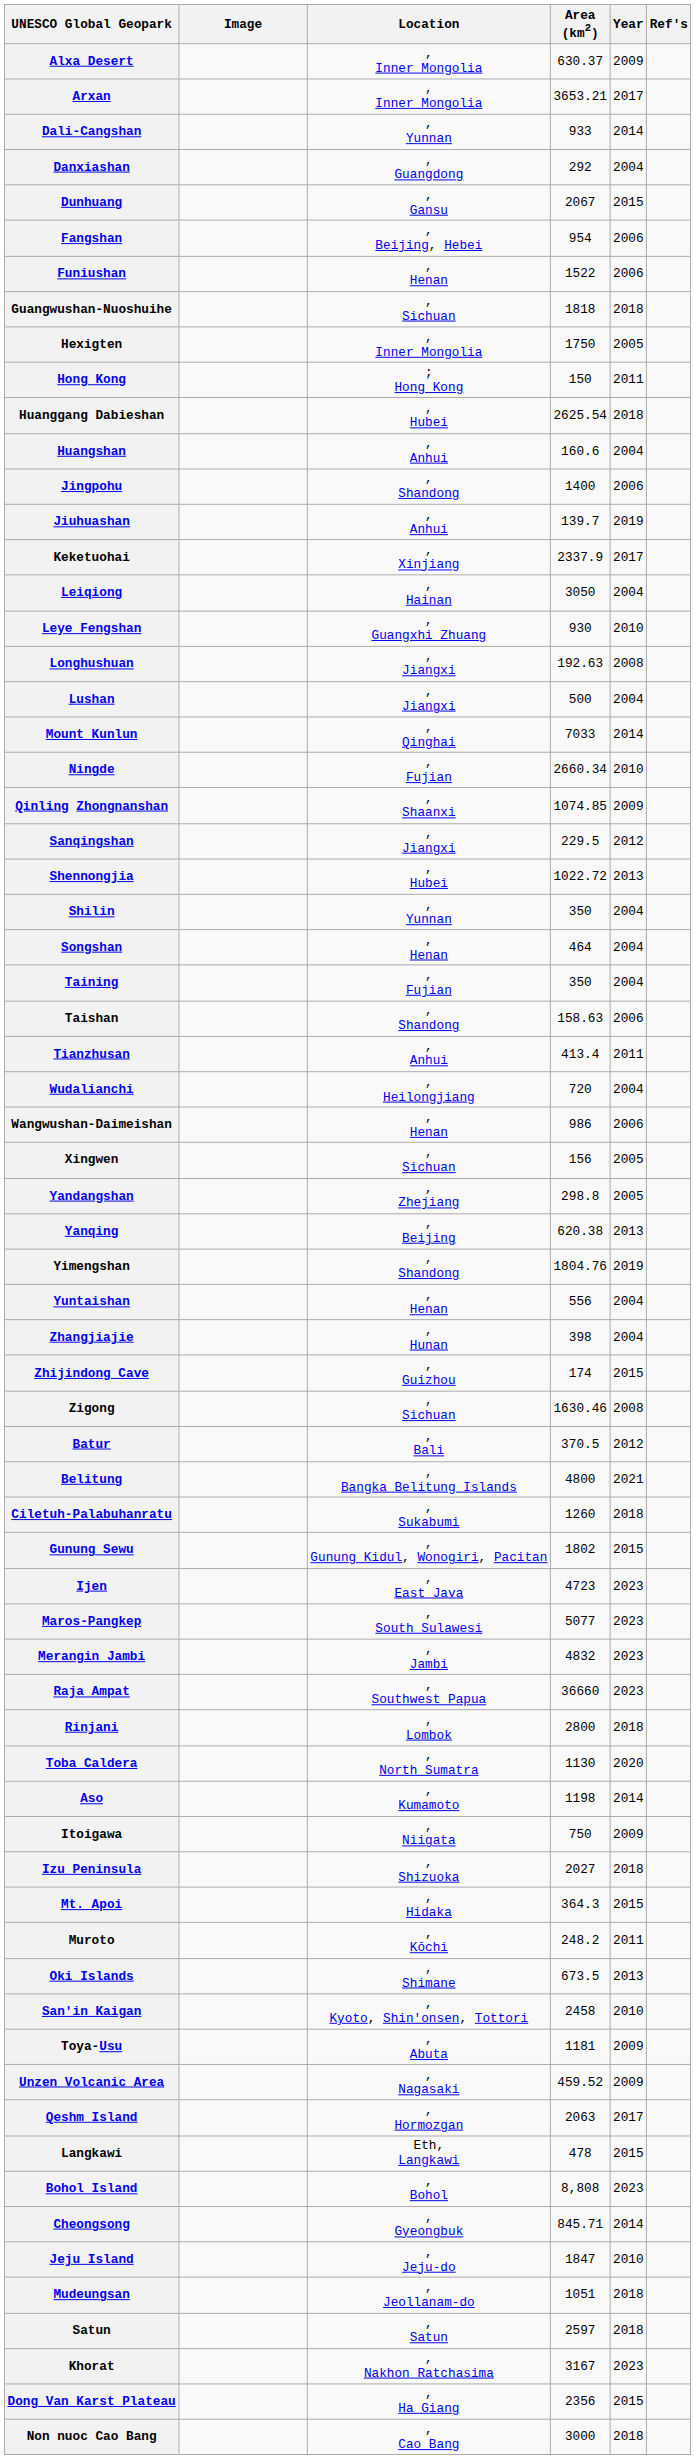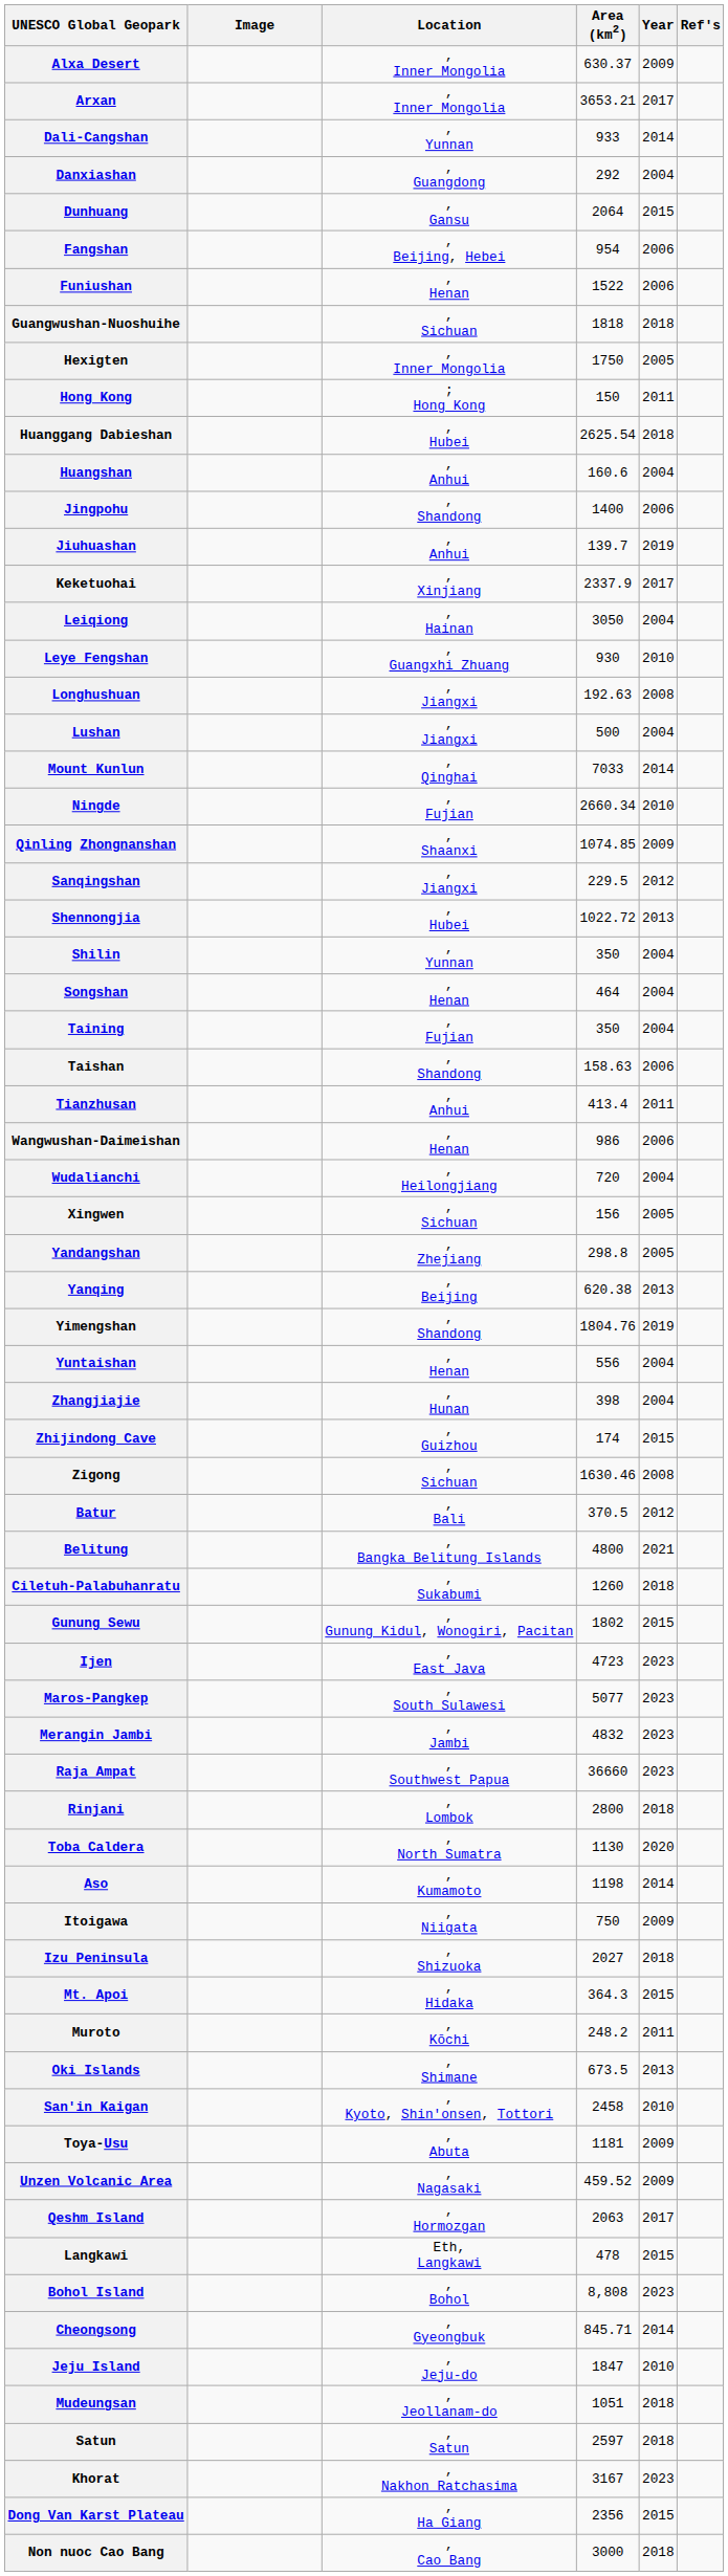 <table class="wikitable sortable plainrowheaders">
 <tr>
 <th scope="col">UNESCO Global Geopark</th>
 <th scope="col" class="unsortable" style="width:125px;">Image</th>
 <th scope="col">Location</th>
 <th scope="col">Area<br>(km<sup>2</sup>)<br></th>
 <th scope="col">Year</th>
 <th scope="col">Ref's</th>
 </tr>
 <tr>
 <th scope="row"><a href='#'>Alxa Desert</a></th>
 <td></td>
 <td align="center">,<br><a href='#'>Inner Mongolia</a><br><small></small></td>
 <td align="center">630.37</td>
 <td align="center">2009</td>
 <td></td>
 </tr>
 <tr>
 <th scope="row"><a href='#'>Arxan</a></th>
 <td></td>
 <td align="center">,<br><a href='#'>Inner Mongolia</a><br><small></small></td>
 <td align="center">3653.21</td>
 <td align="center">2017</td>
 <td></td>
 </tr>
 <tr>
 <th scope="row"><a href='#'>Dali-Cangshan</a></th>
 <td></td>
 <td align="center">,<br><a href='#'>Yunnan</a><br><small></small></td>
 <td align="center">933</td>
 <td align="center">2014</td>
 <td></td>
 </tr>
 <tr>
 <th scope="row"><a href='#'>Danxiashan</a></th>
 <td></td>
 <td align="center">,<br><a href='#'>Guangdong</a><br><small></small></td>
 <td align="center">292</td>
 <td align="center">2004</td>
 <td></td>
 </tr>
 <tr>
 <th scope="row"><a href='#'>Dunhuang</a></th>
 <td></td>
 <td align="center">,<br><a href='#'>Gansu</a><br><small></small></td>
-<td align="center">2067</td>
+<td align="center">2064</td>
 <td align="center">2015</td>
 <td></td>
 </tr>
 <tr>
 <th scope="row"><a href='#'>Fangshan</a></th>
 <td></td>
 <td align="center">,<br><a href='#'>Beijing</a>, <a href='#'>Hebei</a><br><small></small></td>
 <td align="center">954</td>
 <td align="center">2006</td>
 <td></td>
 </tr>
 <tr>
 <th scope="row"><a href='#'>Funiushan</a></th>
 <td></td>
 <td align="center">,<br><a href='#'>Henan</a><br><small></small></td>
 <td align="center">1522</td>
 <td align="center">2006</td>
 <td></td>
 </tr>
 <tr>
 <th scope="row">Guangwushan-Nuoshuihe</th>
 <td></td>
 <td align="center">,<br><a href='#'>Sichuan</a><br><small></small></td>
 <td align="center">1818</td>
 <td align="center">2018</td>
 <td></td>
 </tr>
 <tr>
 <th scope="row">Hexigten</th>
 <td></td>
 <td align="center">,<br><a href='#'>Inner Mongolia</a><br><small></small></td>
 <td align="center">1750</td>
 <td align="center">2005</td>
 <td></td>
 </tr>
 <tr>
 <th scope="row"><a href='#'>Hong Kong</a></th>
 <td></td>
 <td align="center">;<br><a href='#'>Hong Kong</a><br><small></small></td>
 <td align="center">150</td>
 <td align="center">2011</td>
 <td></td>
 </tr>
 <tr>
 <th scope="row">Huanggang Dabieshan</th>
 <td></td>
 <td align="center">,<br><a href='#'>Hubei</a><br><small></small></td>
 <td align="center">2625.54</td>
 <td align="center">2018</td>
 <td></td>
 </tr>
 <tr>
 <th scope="row"><a href='#'>Huangshan</a></th>
 <td></td>
 <td align="center">,<br><a href='#'>Anhui</a><br><small></small></td>
 <td align="center">160.6</td>
 <td align="center">2004</td>
 <td></td>
 </tr>
 <tr>
 <th scope="row"><a href='#'>Jingpohu</a></th>
 <td></td>
 <td align="center">,<br><a href='#'>Shandong</a><br><small></small></td>
 <td align="center">1400</td>
 <td align="center">2006</td>
 <td></td>
 </tr>
 <tr>
 <th scope="row"><a href='#'>Jiuhuashan</a></th>
 <td></td>
 <td align="center">,<br><a href='#'>Anhui</a><br><small></small></td>
 <td align="center">139.7</td>
 <td align="center">2019</td>
 <td></td>
 </tr>
 <tr>
 <th scope="row">Keketuohai</th>
 <td></td>
 <td align="center">,<br><a href='#'>Xinjiang</a><br><small></small></td>
 <td align="center">2337.9</td>
 <td align="center">2017</td>
 <td></td>
 </tr>
 <tr>
 <th scope="row"><a href='#'>Leiqiong</a></th>
 <td></td>
 <td align="center">,<br><a href='#'>Hainan</a><br><small></small></td>
 <td align="center">3050</td>
 <td align="center">2004</td>
 <td></td>
 </tr>
 <tr>
 <th scope="row"><a href='#'>Leye Fengshan</a></th>
 <td></td>
 <td align="center">,<br><a href='#'>Guangxhi Zhuang</a><br><small></small></td>
 <td align="center">930</td>
 <td align="center">2010</td>
 <td></td>
 </tr>
 <tr>
 <th scope="row"><a href='#'>Longhushuan</a></th>
 <td></td>
 <td align="center">,<br><a href='#'>Jiangxi</a><br><small></small></td>
 <td align="center">192.63</td>
 <td align="center">2008</td>
 <td></td>
 </tr>
 <tr>
 <th scope="row"><a href='#'>Lushan</a></th>
 <td></td>
 <td align="center">,<br><a href='#'>Jiangxi</a><br><small></small></td>
 <td align="center">500</td>
 <td align="center">2004</td>
 <td></td>
 </tr>
 <tr>
 <th scope="row"><a href='#'>Mount Kunlun</a></th>
 <td></td>
 <td align="center">,<br><a href='#'>Qinghai</a><br><small></small></td>
 <td align="center">7033</td>
 <td align="center">2014</td>
 <td></td>
 </tr>
 <tr>
 <th scope="row"><a href='#'>Ningde</a></th>
 <td></td>
 <td align="center">,<br><a href='#'>Fujian</a><br><small></small></td>
 <td align="center">2660.34</td>
 <td align="center">2010</td>
 <td></td>
 </tr>
 <tr>
 <th scope="row"><a href='#'>Qinling</a> <a href='#'>Zhongnanshan</a></th>
 <td></td>
 <td align="center">,<br><a href='#'>Shaanxi</a><br><small></small></td>
 <td align="center">1074.85</td>
 <td align="center">2009</td>
 <td></td>
 </tr>
 <tr>
 <th scope="row"><a href='#'>Sanqingshan</a></th>
 <td></td>
 <td align="center">,<br><a href='#'>Jiangxi</a><br><small></small></td>
 <td align="center">229.5</td>
 <td align="center">2012</td>
 <td></td>
 </tr>
 <tr>
 <th scope="row"><a href='#'>Shennongjia</a></th>
 <td></td>
 <td align="center">,<br><a href='#'>Hubei</a><br><small></small></td>
 <td align="center">1022.72</td>
 <td align="center">2013</td>
 <td></td>
 </tr>
 <tr>
 <th scope="row"><a href='#'>Shilin</a></th>
 <td></td>
 <td align="center">,<br><a href='#'>Yunnan</a><br><small></small></td>
 <td align="center">350</td>
 <td align="center">2004</td>
 <td></td>
 </tr>
 <tr>
 <th scope="row"><a href='#'>Songshan</a></th>
 <td></td>
 <td align="center">,<br><a href='#'>Henan</a><br><small></small></td>
 <td align="center">464</td>
 <td align="center">2004</td>
 <td></td>
 </tr>
 <tr>
 <th scope="row"><a href='#'>Taining</a></th>
 <td></td>
 <td align="center">,<br><a href='#'>Fujian</a><br><small></small></td>
 <td align="center">350</td>
 <td align="center">2004</td>
 <td></td>
 </tr>
 <tr>
 <th scope="row">Taishan</th>
 <td></td>
 <td align="center">,<br><a href='#'>Shandong</a><br><small></small></td>
 <td align="center">158.63</td>
 <td align="center">2006</td>
 <td></td>
 </tr>
 <tr>
 <th scope="row"><a href='#'>Tianzhusan</a></th>
 <td></td>
 <td align="center">,<br><a href='#'>Anhui</a><br><small></small></td>
 <td align="center">413.4</td>
 <td align="center">2011</td>
 <td></td>
 </tr>
 <tr>
+<th scope="row">Wangwushan-Daimeishan</th>
+<td></td>
+<td align="center">,<br><a href='#'>Henan</a><br><small></small></td>
+<td align="center">986</td>
+<td align="center">2006</td>
+<td></td>
+</tr>
+<tr>
 <th scope="row"><a href='#'>Wudalianchi</a></th>
 <td></td>
 <td align="center">,<br><a href='#'>Heilongjiang</a><br><small></small></td>
 <td align="center">720</td>
 <td align="center">2004</td>
-<td></td>
-</tr>
-<tr>
-<th scope="row">Wangwushan-Daimeishan</th>
-<td></td>
-<td align="center">,<br><a href='#'>Henan</a><br><small></small></td>
-<td align="center">986</td>
-<td align="center">2006</td>
 <td></td>
 </tr>
 <tr>
 <th scope="row">Xingwen</th>
 <td></td>
 <td align="center">,<br><a href='#'>Sichuan</a><br><small></small></td>
 <td align="center">156</td>
 <td align="center">2005</td>
 <td></td>
 </tr>
 <tr>
 <th scope="row"><a href='#'>Yandangshan</a></th>
 <td></td>
 <td align="center">,<br><a href='#'>Zhejiang</a><br><small></small></td>
 <td align="center">298.8</td>
 <td align="center">2005</td>
 <td></td>
 </tr>
 <tr>
 <th scope="row"><a href='#'>Yanqing</a></th>
 <td></td>
 <td align="center">,<br><a href='#'>Beijing</a><br><small></small></td>
 <td align="center">620.38</td>
 <td align="center">2013</td>
 <td></td>
 </tr>
 <tr>
 <th scope="row">Yimengshan</th>
 <td></td>
 <td align="center">,<br><a href='#'>Shandong</a><br><small></small></td>
 <td align="center">1804.76</td>
 <td align="center">2019</td>
 <td></td>
 </tr>
 <tr>
 <th scope="row"><a href='#'>Yuntaishan</a></th>
 <td></td>
 <td align="center">,<br><a href='#'>Henan</a><br><small></small></td>
 <td align="center">556</td>
 <td align="center">2004</td>
 <td></td>
 </tr>
 <tr>
 <th scope="row"><a href='#'>Zhangjiajie</a></th>
 <td></td>
 <td align="center">,<br><a href='#'>Hunan</a><br><small></small></td>
 <td align="center">398</td>
 <td align="center">2004</td>
 <td></td>
 </tr>
 <tr>
 <th scope="row"><a href='#'>Zhijindong Cave</a></th>
 <td></td>
 <td align="center">,<br><a href='#'>Guizhou</a><br><small></small></td>
 <td align="center">174</td>
 <td align="center">2015</td>
 <td></td>
 </tr>
 <tr>
 <th scope="row">Zigong</th>
 <td></td>
 <td align="center">,<br><a href='#'>Sichuan</a><br><small></small></td>
 <td align="center">1630.46</td>
 <td align="center">2008</td>
 <td></td>
 </tr>
 <tr>
 <th scope="row"><a href='#'>Batur</a></th>
 <td></td>
 <td align="center">,<br><a href='#'>Bali</a><br><small></small></td>
 <td align="center">370.5</td>
 <td align="center">2012</td>
 <td></td>
 </tr>
 <tr>
 <th scope="row"><a href='#'>Belitung</a></th>
 <td></td>
 <td align="center">,<br><a href='#'>Bangka Belitung Islands</a><br><small></small></td>
 <td align="center">4800</td>
 <td align="center">2021</td>
 <td></td>
 </tr>
 <tr>
 <th scope="row"><a href='#'>Ciletuh-Palabuhanratu</a></th>
 <td></td>
 <td align="center">,<br><a href='#'>Sukabumi</a><br><small></small></td>
 <td align="center">1260</td>
 <td align="center">2018</td>
 <td></td>
 </tr>
 <tr>
 <th scope="row"><a href='#'>Gunung Sewu</a></th>
 <td></td>
 <td align="center">,<br><a href='#'>Gunung Kidul</a>, <a href='#'>Wonogiri</a>, <a href='#'>Pacitan</a><br><small></small></td>
 <td align="center">1802</td>
 <td align="center">2015</td>
 <td></td>
 </tr>
 <tr>
 <th scope="row"><a href='#'>Ijen</a></th>
 <td></td>
 <td align="center">,<br><a href='#'>East Java</a><br><small></small></td>
 <td align="center">4723</td>
 <td align="center">2023</td>
 <td></td>
 </tr>
 <tr>
 <th scope="row"><a href='#'>Maros-Pangkep</a></th>
 <td></td>
 <td align="center">,<br><a href='#'>South Sulawesi</a><br><small></small></td>
 <td align="center">5077</td>
 <td align="center">2023</td>
 <td></td>
 </tr>
 <tr>
 <th scope="row"><a href='#'>Merangin Jambi</a></th>
 <td></td>
 <td align="center">,<br><a href='#'>Jambi</a><br><small></small></td>
 <td align="center">4832</td>
 <td align="center">2023</td>
 <td></td>
 </tr>
 <tr>
 <th scope="row"><a href='#'>Raja Ampat</a></th>
 <td></td>
 <td align="center">,<br><a href='#'>Southwest Papua</a><br><small></small></td>
 <td align="center">36660</td>
 <td align="center">2023</td>
 <td></td>
 </tr>
 <tr>
 <th scope="row"><a href='#'>Rinjani</a></th>
 <td></td>
 <td align="center">,<br><a href='#'>Lombok</a><br><small></small></td>
 <td align="center">2800</td>
 <td align="center">2018</td>
 <td></td>
 </tr>
 <tr>
 <th scope="row"><a href='#'>Toba Caldera</a></th>
 <td></td>
 <td align="center">,<br><a href='#'>North Sumatra</a><br><small></small></td>
 <td align="center">1130</td>
 <td align="center">2020</td>
 <td></td>
 </tr>
 <tr>
 <th scope="row"><a href='#'>Aso</a></th>
 <td></td>
 <td align="center">,<br><a href='#'>Kumamoto</a><br><small></small></td>
 <td align="center">1198</td>
 <td align="center">2014</td>
 <td></td>
 </tr>
 <tr>
 <th scope="row">Itoigawa</th>
 <td></td>
 <td align="center">,<br><a href='#'>Niigata</a><br><small></small></td>
 <td align="center">750</td>
 <td align="center">2009</td>
 <td></td>
 </tr>
 <tr>
 <th scope="row"><a href='#'>Izu Peninsula</a></th>
 <td></td>
 <td align="center">,<br><a href='#'>Shizuoka</a><br><small></small></td>
 <td align="center">2027</td>
 <td align="center">2018</td>
 <td></td>
 </tr>
 <tr>
 <th scope="row"><a href='#'>Mt. Apoi</a></th>
 <td></td>
 <td align="center">,<br><a href='#'>Hidaka</a><br><small></small></td>
 <td align="center">364.3</td>
 <td align="center">2015</td>
 <td></td>
 </tr>
 <tr>
 <th scope="row">Muroto</th>
 <td></td>
 <td align="center">,<br><a href='#'>Kōchi</a><br><small></small></td>
 <td align="center">248.2</td>
 <td align="center">2011</td>
 <td></td>
 </tr>
 <tr>
 <th scope="row"><a href='#'>Oki Islands</a></th>
 <td></td>
 <td align="center">,<br><a href='#'>Shimane</a><br><small></small></td>
 <td align="center">673.5</td>
 <td align="center">2013</td>
 <td></td>
 </tr>
 <tr>
 <th scope="row"><a href='#'>San'in Kaigan</a></th>
 <td></td>
 <td align="center">,<br><a href='#'>Kyoto</a>, <a href='#'>Shin'onsen</a>, <a href='#'>Tottori</a><br><small></small></td>
 <td align="center">2458</td>
 <td align="center">2010</td>
 <td></td>
 </tr>
 <tr>
 <th scope="row">Toya-<a href='#'>Usu</a></th>
 <td></td>
 <td align="center">,<br><a href='#'>Abuta</a><br><small></small></td>
 <td align="center">1181</td>
 <td align="center">2009</td>
 <td></td>
 </tr>
 <tr>
 <th scope="row"><a href='#'>Unzen Volcanic Area</a></th>
 <td></td>
 <td align="center">,<br><a href='#'>Nagasaki</a><br><small></small></td>
 <td align="center">459.52</td>
 <td align="center">2009</td>
 <td></td>
 </tr>
 <tr>
 <th scope="row"><a href='#'>Qeshm Island</a></th>
 <td></td>
 <td align="center">,<br><a href='#'>Hormozgan</a><br><small></small></td>
 <td align="center">2063</td>
 <td align="center">2017</td>
 <td></td>
 </tr>
 <tr>
 <th scope="row">Langkawi</th>
 <td></td>
 <td align="center"><span>Eth</span>,<br><a href='#'>Langkawi</a><br><small></small></td>
 <td align="center">478</td>
 <td align="center">2015</td>
 <td></td>
 </tr>
 <tr>
 <th scope="row"><a href='#'>Bohol Island</a></th>
 <td></td>
 <td align="center">,<br><a href='#'>Bohol</a><br><small></small></td>
 <td align="center">8,808</td>
 <td align="center">2023</td>
 <td></td>
 </tr>
 <tr>
 <th scope="row"><a href='#'>Cheongsong</a></th>
 <td></td>
 <td align="center">,<br><a href='#'>Gyeongbuk</a><br><small></small></td>
 <td align="center">845.71</td>
 <td align="center">2014</td>
 <td></td>
 </tr>
 <tr>
 <th scope="row"><a href='#'>Jeju Island</a></th>
 <td></td>
 <td align="center">,<br><a href='#'>Jeju-do</a><br><small></small></td>
 <td align="center">1847</td>
 <td align="center">2010</td>
 <td></td>
 </tr>
 <tr>
 <th scope="row"><a href='#'>Mudeungsan</a></th>
 <td></td>
 <td align="center">,<br><a href='#'>Jeollanam-do</a><br><small></small></td>
 <td align="center">1051</td>
 <td align="center">2018</td>
 <td></td>
 </tr>
 <tr>
 <th scope="row">Satun</th>
 <td></td>
 <td align="center">,<br><a href='#'>Satun</a><br><small></small></td>
 <td align="center">2597</td>
 <td align="center">2018</td>
 <td></td>
 </tr>
 <tr>
 <th scope="row">Khorat</th>
 <td></td>
 <td align="center">,<br><a href='#'>Nakhon Ratchasima</a><br><small></small></td>
 <td align="center">3167</td>
 <td align="center">2023</td>
 <td></td>
 </tr>
 <tr>
 <th scope="row"><a href='#'>Dong Van Karst Plateau</a></th>
 <td></td>
 <td align="center">,<br><a href='#'>Ha Giang</a><br><small></small></td>
 <td align="center">2356</td>
 <td align="center">2015</td>
 <td></td>
 </tr>
 <tr>
 <th scope="row">Non nuoc Cao Bang</th>
 <td></td>
 <td align="center">,<br><a href='#'>Cao Bang</a><br><small></small></td>
 <td align="center">3000</td>
 <td align="center">2018</td>
 <td></td>
 </tr>
 </table>
